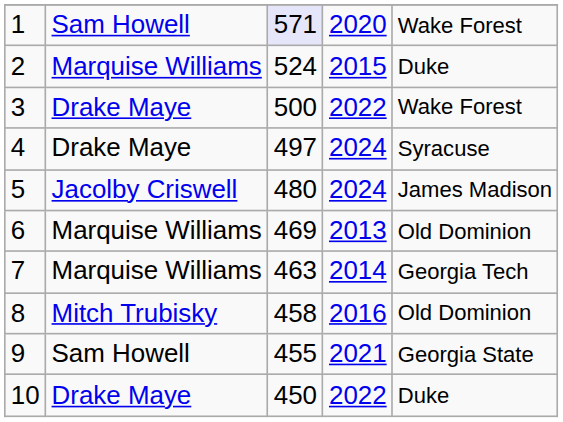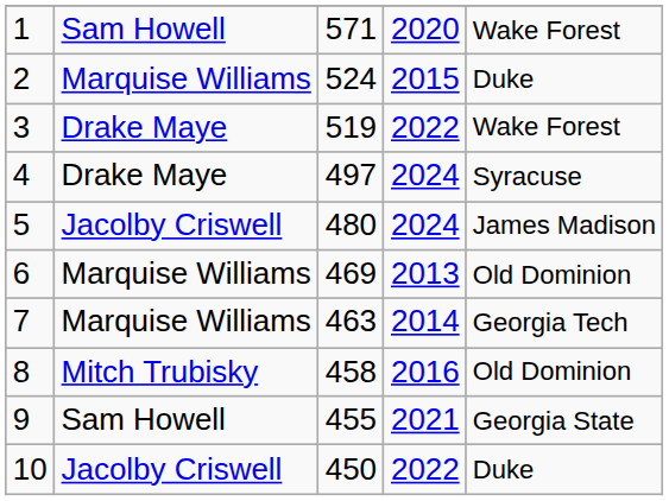 <table class="wikitable">
 <tr>
 </tr>
 <tr>
 <td>1</td>
 <td><a href='#'>Sam Howell</a></td>
-<td style="background: lavender;"><abbr>571</abbr></td>
+<td><abbr>571</abbr></td>
 <td><a href='#'>2020</a></td>
 <td style="font-size:85%;">Wake Forest</td>
 </tr>
 <tr>
 <td>2</td>
 <td><a href='#'>Marquise Williams</a></td>
 <td><abbr>524</abbr></td>
 <td><a href='#'>2015</a></td>
 <td style="font-size:85%;">Duke</td>
 </tr>
 <tr>
 <td>3</td>
 <td><a href='#'>Drake Maye</a></td>
-<td><abbr>500</abbr></td>
+<td><abbr>519</abbr></td>
 <td><a href='#'>2022</a></td>
 <td style="font-size:85%;">Wake Forest</td>
 </tr>
 <tr>
 <td>4</td>
 <td>Drake Maye</td>
 <td><abbr>497</abbr></td>
 <td><a href='#'>2024</a></td>
 <td style="font-size:85%;">Syracuse</td>
 </tr>
 <tr>
 <td>5</td>
 <td><a href='#'>Jacolby Criswell</a></td>
 <td><abbr>480</abbr></td>
 <td><a href='#'>2024</a></td>
 <td style="font-size:85%;">James Madison</td>
 </tr>
 <tr>
 <td>6</td>
 <td>Marquise Williams</td>
 <td><abbr>469</abbr></td>
 <td><a href='#'>2013</a></td>
 <td style="font-size:85%;">Old Dominion</td>
 </tr>
 <tr>
 <td>7</td>
 <td>Marquise Williams</td>
 <td><abbr>463</abbr></td>
 <td><a href='#'>2014</a></td>
 <td style="font-size:85%;">Georgia Tech</td>
 </tr>
 <tr>
 <td>8</td>
 <td><a href='#'>Mitch Trubisky</a></td>
 <td><abbr>458</abbr></td>
 <td><a href='#'>2016</a></td>
 <td style="font-size:85%;">Old Dominion</td>
 </tr>
 <tr>
 <td>9</td>
 <td>Sam Howell</td>
 <td><abbr>455</abbr></td>
 <td><a href='#'>2021</a></td>
 <td style="font-size:85%;">Georgia State</td>
 </tr>
 <tr>
 <td>10</td>
-<td><a href='#'>Drake Maye</a></td>
+<td><a href='#'>Jacolby Criswell</a></td>
 <td><abbr>450</abbr></td>
 <td><a href='#'>2022</a></td>
 <td style="font-size:85%;">Duke</td>
 </tr>
 </table>
